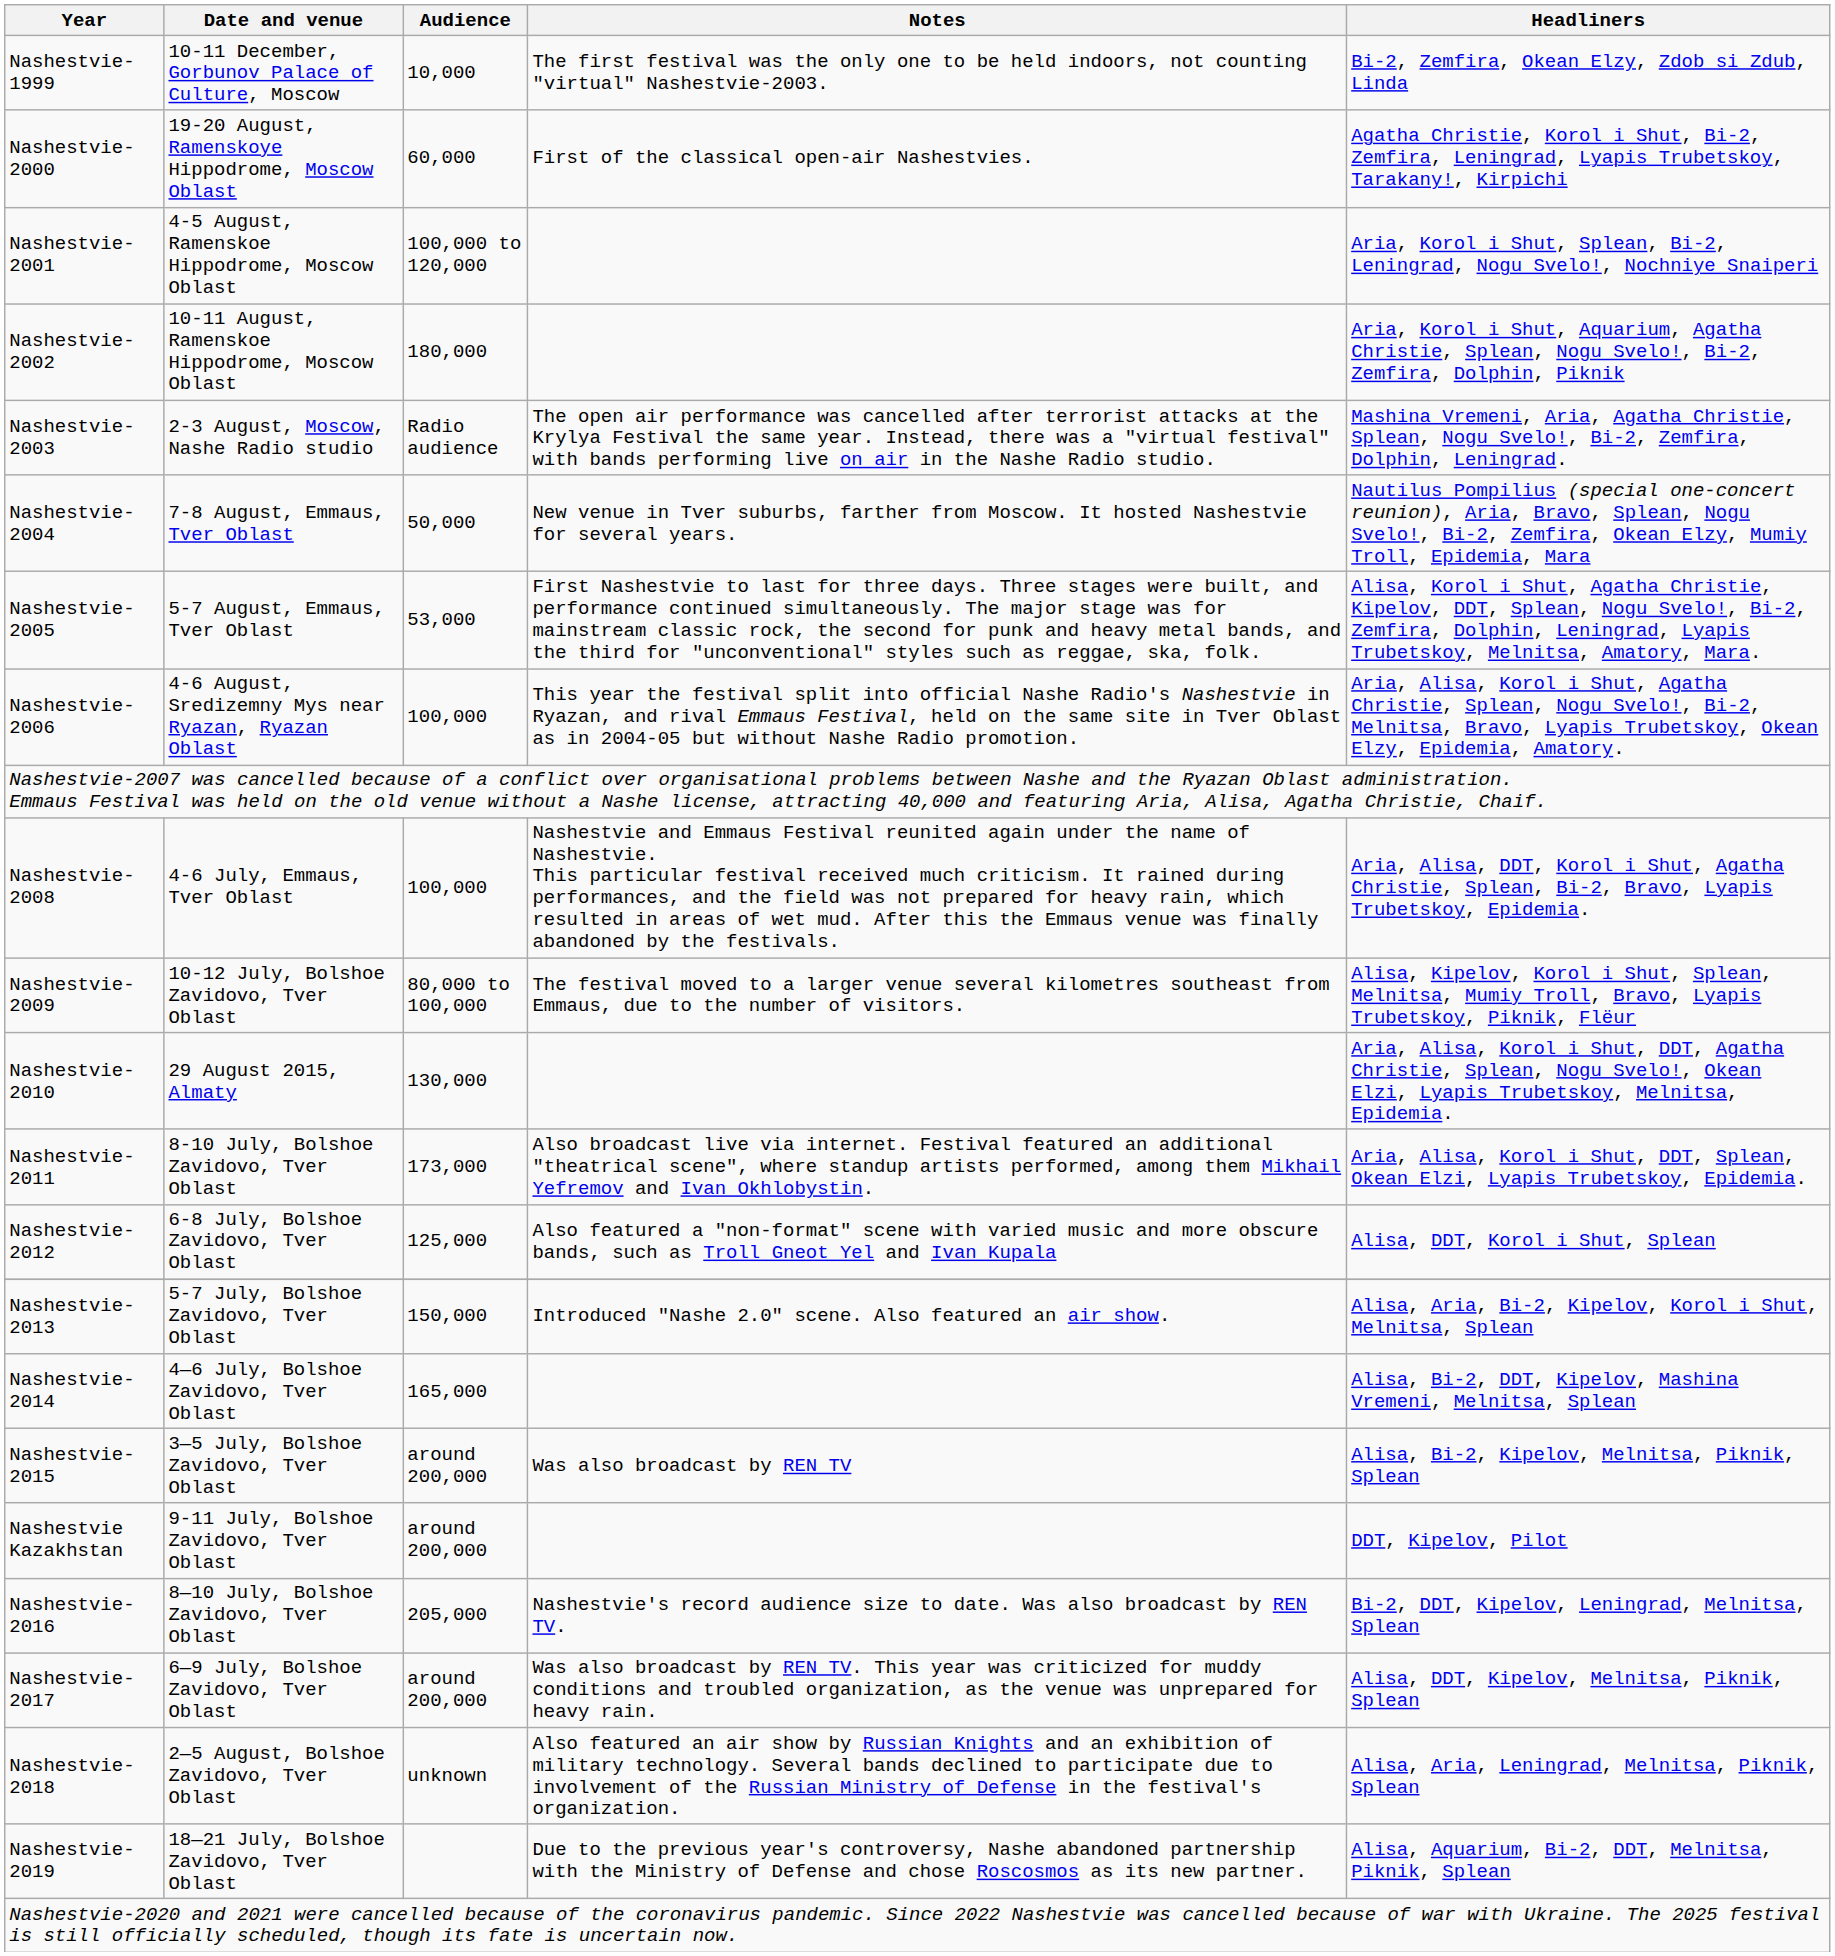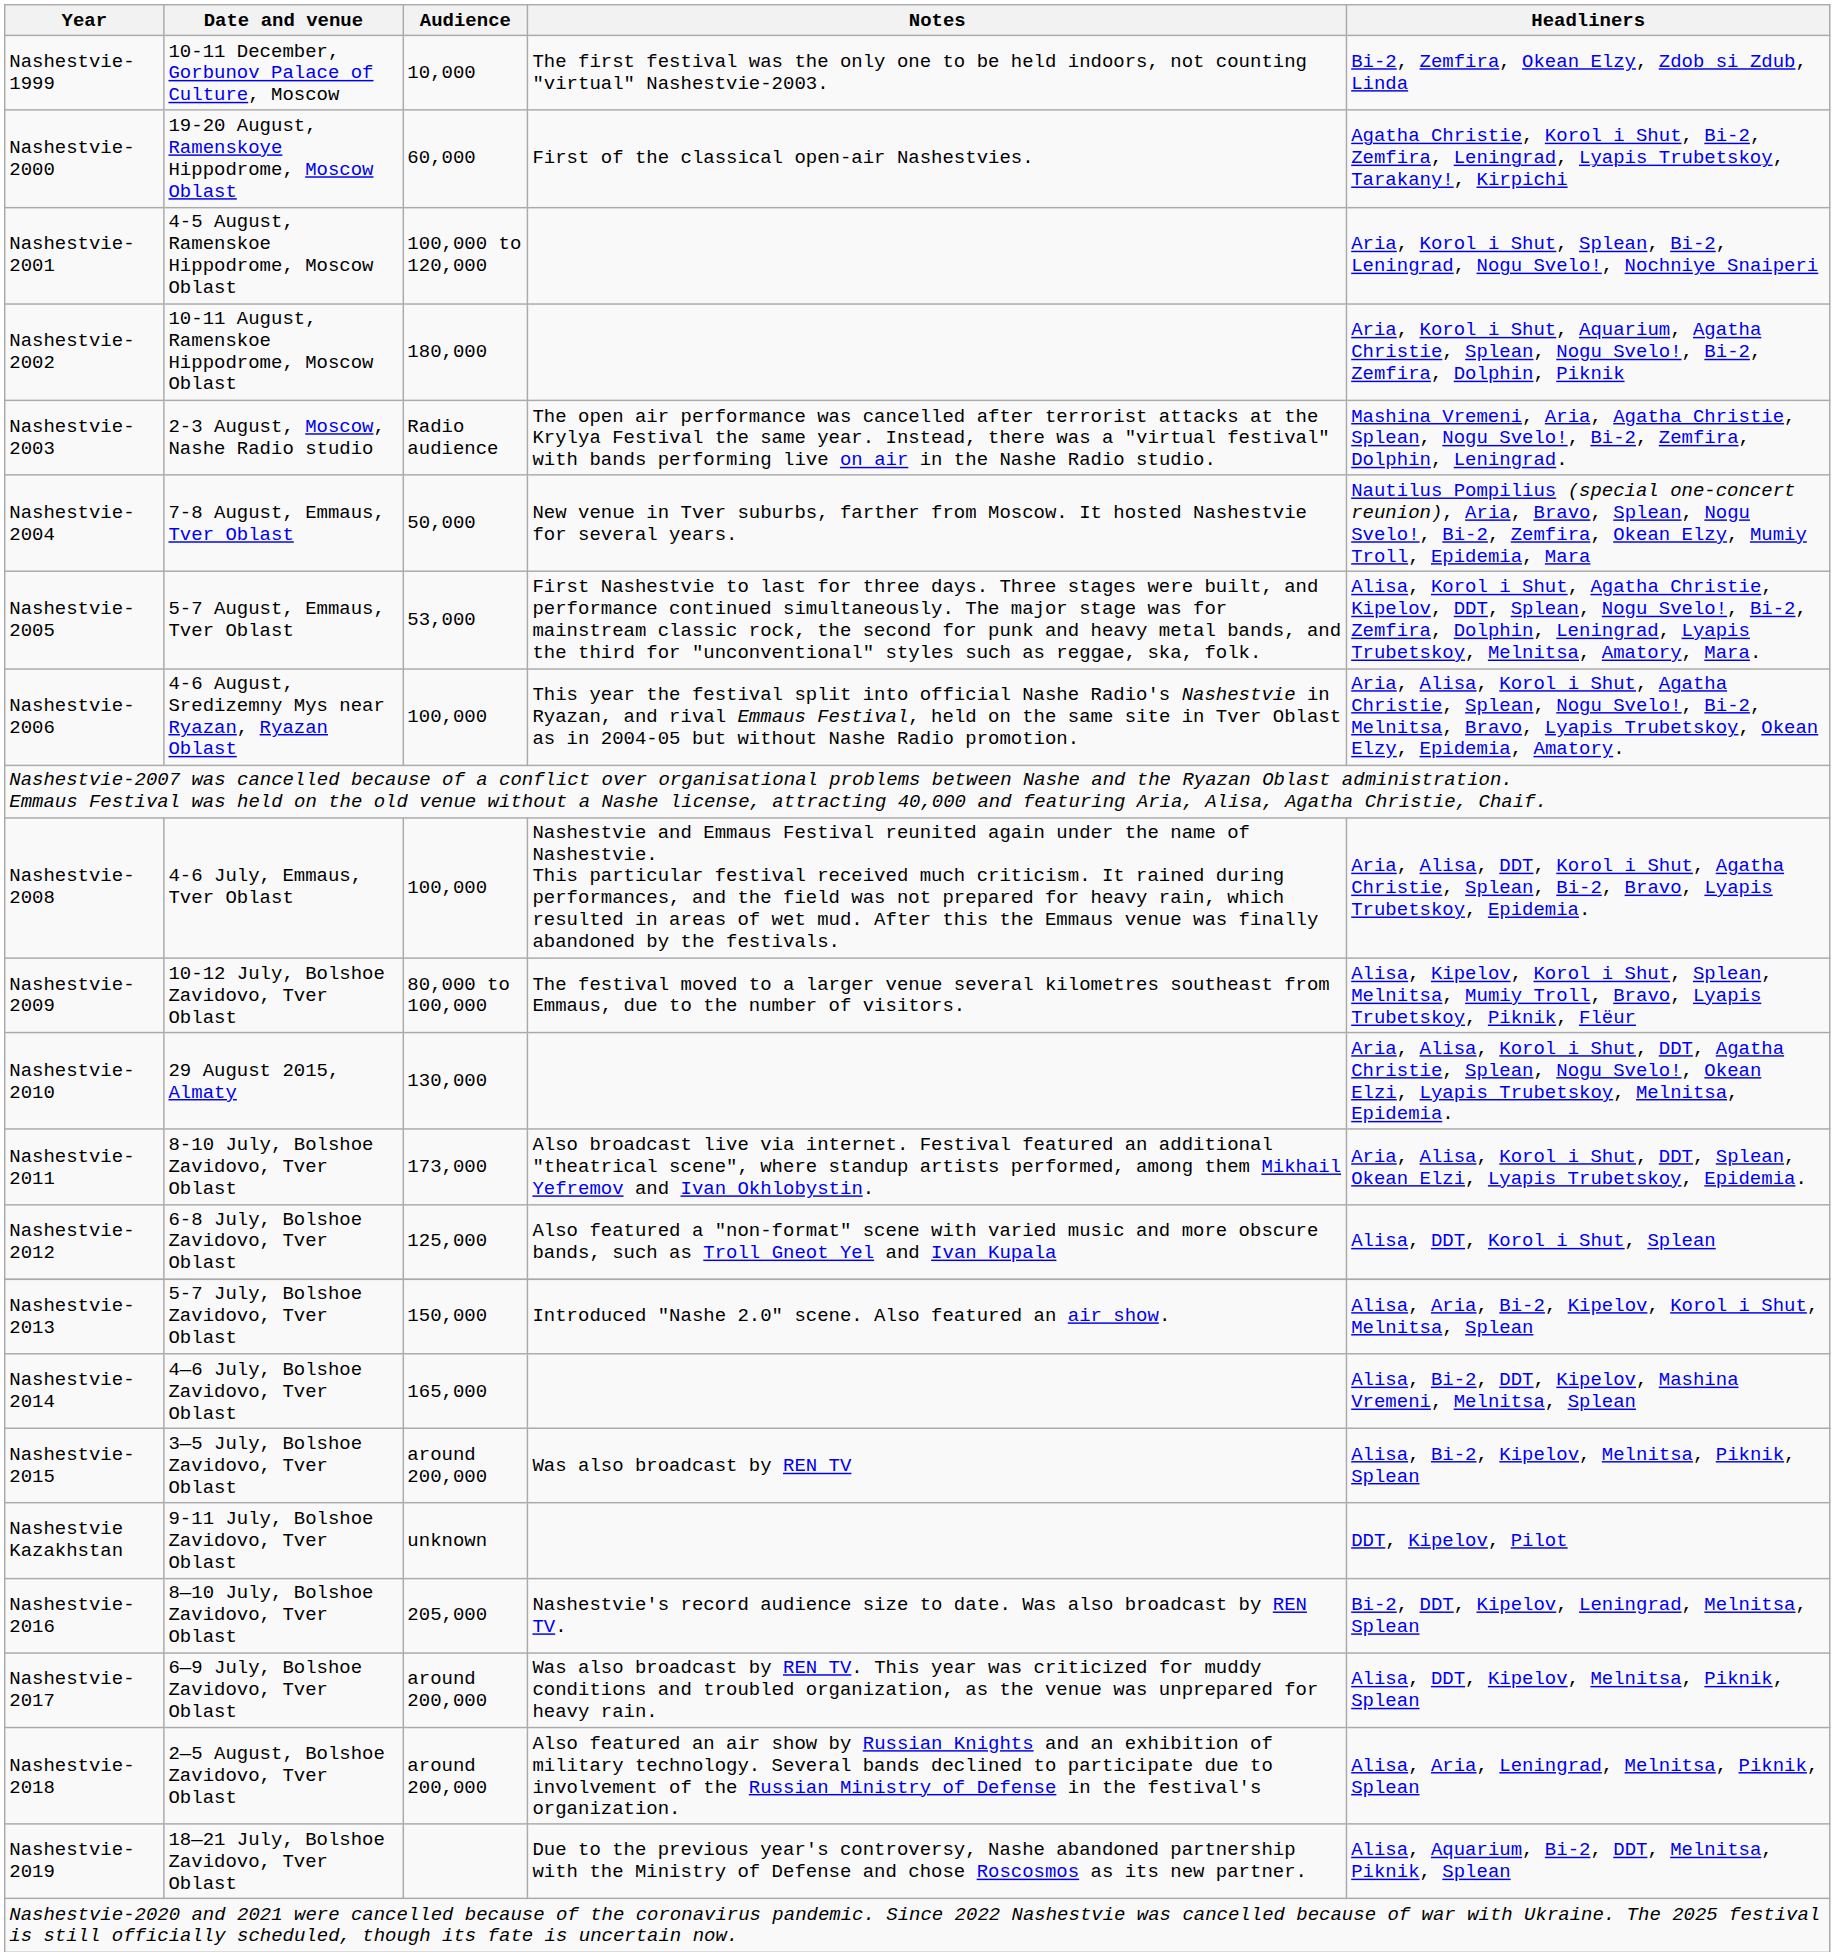 <table class="wikitable">
 <tr>
 <th>Year</th>
 <th>Date and venue</th>
 <th>Audience</th>
 <th>Notes</th>
 <th>Headliners</th>
 </tr>
 <tr>
 <td>Nashestvie-1999</td>
 <td>10-11 December, <a href='#'>Gorbunov Palace of Culture</a>, Moscow</td>
 <td>10,000</td>
 <td>The first festival was the only one to be held indoors, not counting "virtual" Nashestvie-2003.</td>
 <td><a href='#'>Bi-2</a>, <a href='#'>Zemfira</a>, <a href='#'>Okean Elzy</a>, <a href='#'>Zdob si Zdub</a>, <a href='#'>Linda</a></td>
 </tr>
 <tr>
 <td>Nashestvie-2000</td>
 <td>19-20 August, <a href='#'>Ramenskoye</a> Hippodrome, <a href='#'>Moscow Oblast</a></td>
 <td>60,000</td>
 <td>First of the classical open-air Nashestvies.</td>
 <td><a href='#'>Agatha Christie</a>, <a href='#'>Korol i Shut</a>, <a href='#'>Bi-2</a>, <a href='#'>Zemfira</a>, <a href='#'>Leningrad</a>, <a href='#'>Lyapis Trubetskoy</a>, <a href='#'>Tarakany!</a>, <a href='#'>Kirpichi</a></td>
 </tr>
 <tr>
 <td>Nashestvie-2001</td>
 <td>4-5 August, Ramenskoe Hippodrome, Moscow Oblast</td>
 <td>100,000 to 120,000</td>
 <td></td>
 <td><a href='#'>Aria</a>, <a href='#'>Korol i Shut</a>, <a href='#'>Splean</a>, <a href='#'>Bi-2</a>, <a href='#'>Leningrad</a>, <a href='#'>Nogu Svelo!</a>, <a href='#'>Nochniye Snaiperi</a></td>
 </tr>
 <tr>
 <td>Nashestvie-2002</td>
 <td>10-11 August, Ramenskoe Hippodrome, Moscow Oblast</td>
 <td>180,000</td>
 <td></td>
 <td><a href='#'>Aria</a>, <a href='#'>Korol i Shut</a>, <a href='#'>Aquarium</a>, <a href='#'>Agatha Christie</a>, <a href='#'>Splean</a>, <a href='#'>Nogu Svelo!</a>, <a href='#'>Bi-2</a>, <a href='#'>Zemfira</a>, <a href='#'>Dolphin</a>, <a href='#'>Piknik</a></td>
 </tr>
 <tr>
 <td>Nashestvie-2003</td>
 <td>2-3 August, <a href='#'>Moscow</a>, Nashe Radio studio</td>
 <td>Radio audience</td>
 <td>The open air performance was cancelled after terrorist attacks at the Krylya Festival the same year. Instead, there was a "virtual festival" with bands performing live <a href='#'>on air</a> in the Nashe Radio studio.</td>
 <td><a href='#'>Mashina Vremeni</a>, <a href='#'>Aria</a>, <a href='#'>Agatha Christie</a>, <a href='#'>Splean</a>, <a href='#'>Nogu Svelo!</a>, <a href='#'>Bi-2</a>, <a href='#'>Zemfira</a>, <a href='#'>Dolphin</a>, <a href='#'>Leningrad</a>.</td>
 </tr>
 <tr>
 <td>Nashestvie-2004</td>
 <td>7-8 August, Emmaus, <a href='#'>Tver Oblast</a></td>
 <td>50,000</td>
 <td>New venue in Tver suburbs, farther from Moscow. It hosted Nashestvie for several years.</td>
 <td><a href='#'>Nautilus Pompilius</a> <em>(special one-concert reunion)</em>, <a href='#'>Aria</a>, <a href='#'>Bravo</a>, <a href='#'>Splean</a>, <a href='#'>Nogu Svelo!</a>, <a href='#'>Bi-2</a>, <a href='#'>Zemfira</a>, <a href='#'>Okean Elzy</a>, <a href='#'>Mumiy Troll</a>, <a href='#'>Epidemia</a>, <a href='#'>Mara</a></td>
 </tr>
 <tr>
 <td>Nashestvie-2005</td>
 <td>5-7 August, Emmaus, Tver Oblast</td>
 <td>53,000</td>
 <td>First Nashestvie to last for three days. Three stages were built, and performance continued simultaneously. The major stage was for mainstream classic rock, the second for punk and heavy metal bands, and the third for "unconventional" styles such as reggae, ska, folk.</td>
 <td><a href='#'>Alisa</a>, <a href='#'>Korol i Shut</a>, <a href='#'>Agatha Christie</a>, <a href='#'>Kipelov</a>, <a href='#'>DDT</a>, <a href='#'>Splean</a>, <a href='#'>Nogu Svelo!</a>, <a href='#'>Bi-2</a>, <a href='#'>Zemfira</a>, <a href='#'>Dolphin</a>, <a href='#'>Leningrad</a>, <a href='#'>Lyapis Trubetskoy</a>, <a href='#'>Melnitsa</a>, <a href='#'>Amatory</a>, <a href='#'>Mara</a>.</td>
 </tr>
 <tr>
 <td>Nashestvie-2006</td>
 <td>4-6 August, Sredizemny Mys near <a href='#'>Ryazan</a>, <a href='#'>Ryazan Oblast</a></td>
 <td>100,000</td>
 <td>This year the festival split into official Nashe Radio's <em>Nashestvie</em> in Ryazan, and rival <em>Emmaus Festival</em>, held on the same site in Tver Oblast as in 2004-05 but without Nashe Radio promotion.</td>
 <td><a href='#'>Aria</a>, <a href='#'>Alisa</a>, <a href='#'>Korol i Shut</a>, <a href='#'>Agatha Christie</a>, <a href='#'>Splean</a>, <a href='#'>Nogu Svelo!</a>, <a href='#'>Bi-2</a>, <a href='#'>Melnitsa</a>, <a href='#'>Bravo</a>, <a href='#'>Lyapis Trubetskoy</a>,  <a href='#'>Okean Elzy</a>, <a href='#'>Epidemia</a>, <a href='#'>Amatory</a>.</td>
 </tr>
 <tr>
 <td colspan="5"><em>Nashestvie-2007 was cancelled because of a conflict over organisational problems between Nashe and the Ryazan Oblast administration.</em><br><em>Emmaus Festival was held on the old venue without a Nashe license, attracting 40,000 and featuring Aria, Alisa, Agatha Christie, Chaif.</em></td>
 </tr>
 <tr>
 <td>Nashestvie-2008</td>
 <td>4-6 July, Emmaus, Tver Oblast</td>
 <td>100,000</td>
 <td>Nashestvie and Emmaus Festival reunited again under the name of Nashestvie.<br>This particular festival received much criticism. It rained during performances, and the field was not prepared for heavy rain, which resulted in areas of wet mud. After this the Emmaus venue was finally abandoned by the festivals.</td>
 <td><a href='#'>Aria</a>, <a href='#'>Alisa</a>, <a href='#'>DDT</a>, <a href='#'>Korol i Shut</a>, <a href='#'>Agatha Christie</a>, <a href='#'>Splean</a>, <a href='#'>Bi-2</a>, <a href='#'>Bravo</a>, <a href='#'>Lyapis Trubetskoy</a>, <a href='#'>Epidemia</a>.</td>
 </tr>
 <tr>
 <td>Nashestvie-2009</td>
 <td>10-12 July, Bolshoe Zavidovo, Tver Oblast</td>
 <td>80,000 to 100,000</td>
 <td>The festival moved to a larger venue several kilometres southeast from Emmaus, due to the number of visitors.</td>
 <td><a href='#'>Alisa</a>, <a href='#'>Kipelov</a>, <a href='#'>Korol i Shut</a>, <a href='#'>Splean</a>, <a href='#'>Melnitsa</a>, <a href='#'>Mumiy Troll</a>, <a href='#'>Bravo</a>, <a href='#'>Lyapis Trubetskoy</a>, <a href='#'>Piknik</a>, <a href='#'>Flëur</a></td>
 </tr>
 <tr>
 <td>Nashestvie-2010</td>
 <td>29 August 2015, <a href='#'>Almaty</a></td>
 <td>130,000</td>
 <td></td>
 <td><a href='#'>Aria</a>, <a href='#'>Alisa</a>, <a href='#'>Korol i Shut</a>, <a href='#'>DDT</a>, <a href='#'>Agatha Christie</a>, <a href='#'>Splean</a>, <a href='#'>Nogu Svelo!</a>, <a href='#'>Okean Elzi</a>, <a href='#'>Lyapis Trubetskoy</a>, <a href='#'>Melnitsa</a>, <a href='#'>Epidemia</a>.</td>
 </tr>
 <tr>
 <td>Nashestvie-2011</td>
 <td>8-10 July, Bolshoe Zavidovo, Tver Oblast</td>
 <td>173,000</td>
 <td>Also broadcast live via internet. Festival featured an additional "theatrical scene", where standup artists performed, among them <a href='#'>Mikhail Yefremov</a> and <a href='#'>Ivan Okhlobystin</a>.</td>
 <td><a href='#'>Aria</a>, <a href='#'>Alisa</a>, <a href='#'>Korol i Shut</a>, <a href='#'>DDT</a>,  <a href='#'>Splean</a>, <a href='#'>Okean Elzi</a>, <a href='#'>Lyapis Trubetskoy</a>, <a href='#'>Epidemia</a>.</td>
 </tr>
 <tr>
 <td>Nashestvie-2012</td>
 <td>6-8 July, Bolshoe Zavidovo, Tver Oblast</td>
 <td>125,000</td>
 <td>Also featured a "non-format" scene with varied music and more obscure bands, such as <a href='#'>Troll Gneot Yel</a> and <a href='#'>Ivan Kupala</a></td>
 <td><a href='#'>Alisa</a>, <a href='#'>DDT</a>, <a href='#'>Korol i Shut</a>, <a href='#'>Splean</a></td>
 </tr>
 <tr>
 </tr>
 <tr>
 <td>Nashestvie-2013</td>
 <td>5-7 July, Bolshoe Zavidovo, Tver Oblast</td>
 <td>150,000</td>
 <td>Introduced "Nashe 2.0" scene. Also featured an <a href='#'>air show</a>.</td>
 <td><a href='#'>Alisa</a>, <a href='#'>Aria</a>, <a href='#'>Bi-2</a>, <a href='#'>Kipelov</a>, <a href='#'>Korol i Shut</a>, <a href='#'>Melnitsa</a>, <a href='#'>Splean</a></td>
 </tr>
 <tr>
 <td>Nashestvie-2014</td>
 <td>4—6  July, Bolshoe Zavidovo, Tver Oblast</td>
 <td>165,000</td>
 <td></td>
 <td><a href='#'>Alisa</a>, <a href='#'>Bi-2</a>, <a href='#'>DDT</a>, <a href='#'>Kipelov</a>, <a href='#'>Mashina Vremeni</a>, <a href='#'>Melnitsa</a>, <a href='#'>Splean</a></td>
 </tr>
 <tr>
 <td>Nashestvie-2015</td>
 <td>3—5 July, Bolshoe Zavidovo, Tver Oblast</td>
 <td>around 200,000</td>
 <td>Was also broadcast by <a href='#'>REN TV</a></td>
 <td><a href='#'>Alisa</a>, <a href='#'>Bi-2</a>, <a href='#'>Kipelov</a>, <a href='#'>Melnitsa</a>,  <a href='#'>Piknik</a>, <a href='#'>Splean</a></td>
 </tr>
 <tr>
 <td>Nashestvie Kazakhstan</td>
 <td>9-11 July, Bolshoe Zavidovo, Tver Oblast</td>
-<td>around 200,000</td>
+<td>unknown</td>
 <td></td>
 <td><a href='#'>DDT</a>, <a href='#'>Kipelov</a>, <a href='#'>Pilot</a></td>
 </tr>
 <tr>
 <td>Nashestvie-2016</td>
 <td>8—10 July, Bolshoe Zavidovo, Tver Oblast</td>
 <td>205,000</td>
 <td>Nashestvie's record audience size to date. Was also broadcast by <a href='#'>REN TV</a>.</td>
 <td><a href='#'>Bi-2</a>, <a href='#'>DDT</a>, <a href='#'>Kipelov</a>, <a href='#'>Leningrad</a>, <a href='#'>Melnitsa</a>, <a href='#'>Splean</a></td>
 </tr>
 <tr>
 <td>Nashestvie-2017</td>
 <td>6—9 July, Bolshoe Zavidovo, Tver Oblast</td>
 <td>around 200,000</td>
 <td>Was also broadcast by <a href='#'>REN TV</a>. This year was criticized for muddy conditions and troubled organization, as the venue was unprepared for heavy rain.</td>
 <td><a href='#'>Alisa</a>, <a href='#'>DDT</a>, <a href='#'>Kipelov</a>, <a href='#'>Melnitsa</a>,  <a href='#'>Piknik</a>, <a href='#'>Splean</a></td>
 </tr>
 <tr>
 <td>Nashestvie-2018</td>
 <td>2—5 August, Bolshoe Zavidovo, Tver Oblast</td>
-<td>unknown</td>
+<td>around 200,000</td>
 <td>Also featured an air show by <a href='#'>Russian Knights</a> and an exhibition of military technology. Several bands declined to participate due to involvement of the <a href='#'>Russian Ministry of Defense</a> in the festival's organization.</td>
 <td><a href='#'>Alisa</a>, <a href='#'>Aria</a>, <a href='#'>Leningrad</a>, <a href='#'>Melnitsa</a>, <a href='#'>Piknik</a>, <a href='#'>Splean</a></td>
 </tr>
 <tr>
 <td>Nashestvie-2019</td>
 <td>18—21 July, Bolshoe Zavidovo, Tver Oblast</td>
 <td></td>
 <td>Due to the previous year's controversy, Nashe abandoned partnership with the Ministry of Defense and chose <a href='#'>Roscosmos</a> as its new partner.</td>
 <td><a href='#'>Alisa</a>, <a href='#'>Aquarium</a>, <a href='#'>Bi-2</a>, <a href='#'>DDT</a>, <a href='#'>Melnitsa</a>,  <a href='#'>Piknik</a>, <a href='#'>Splean</a></td>
 </tr>
 <tr>
 <td colspan="5"><em>Nashestvie-2020 and 2021 were cancelled because of the coronavirus pandemic. Since 2022 Nashestvie was cancelled because of war with Ukraine. The 2025 festival is still officially scheduled, though its fate is uncertain now.</em></td>
 </tr>
 </table>
